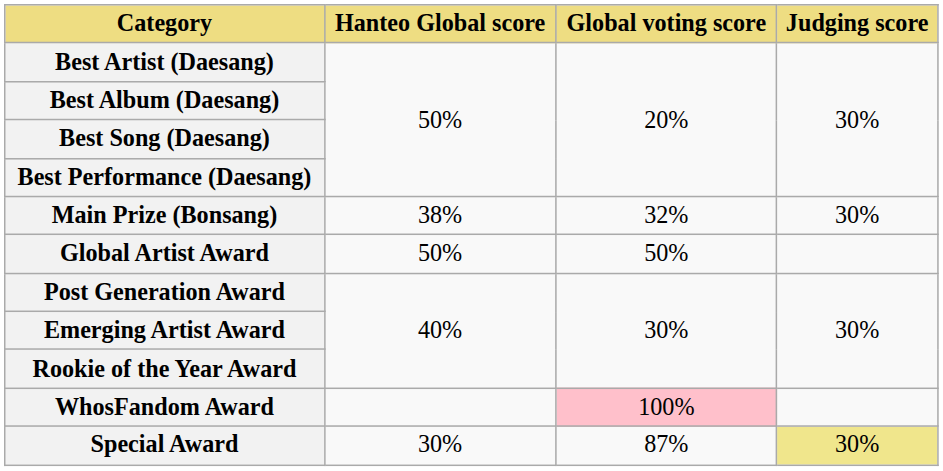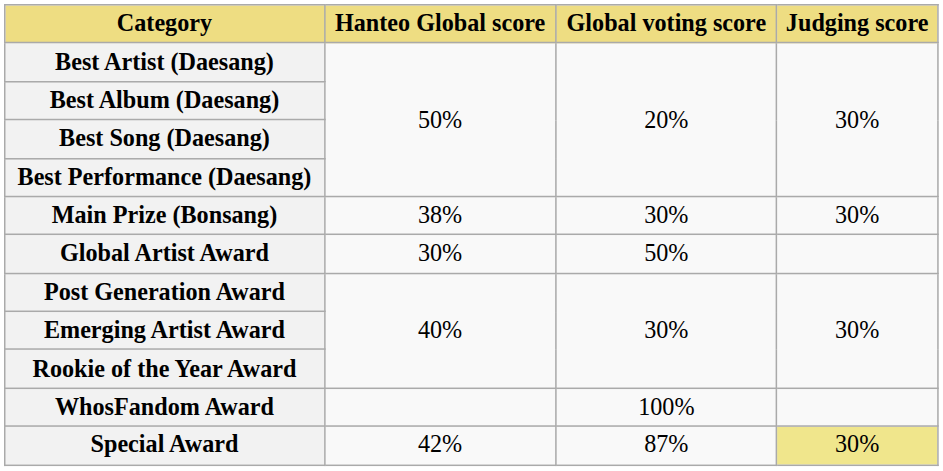 <table class="wikitable" style="text-align:center; width:70%">
 <tr>
 <th scope="col" style="background:#EEDD82">Category</th>
 <th scope="col" style="background:#EEDD82">Hanteo Global score</th>
 <th scope="col" style="background:#EEDD82">Global voting score</th>
 <th scope="col" style="background:#EEDD82">Judging score</th>
 </tr>
 <tr>
 <th scope="col">Best Artist (Daesang)</th>
 <td rowspan="4">50%</td>
 <td rowspan="4">20%</td>
 <td rowspan="4">30%</td>
 </tr>
 <tr>
 <th scope="col">Best Album (Daesang)</th>
 </tr>
 <tr>
 <th scope="col">Best Song (Daesang)</th>
 </tr>
 <tr>
 <th scope="col">Best Performance (Daesang)</th>
 </tr>
 <tr>
 <th scope="col">Main Prize (Bonsang)</th>
 <td>38%</td>
-<td>32%</td>
+<td>30%</td>
 <td>30%</td>
 </tr>
 <tr>
 <th scope="col">Global Artist Award</th>
-<td>50%</td>
+<td>30%</td>
 <td>50%</td>
 <td></td>
 </tr>
 <tr>
 <th scope="col">Post Generation Award</th>
 <td rowspan="3">40%</td>
 <td rowspan="3">30%</td>
 <td rowspan="3">30%</td>
 </tr>
 <tr>
 <th scope="col">Emerging Artist Award</th>
 </tr>
 <tr>
 <th scope="col">Rookie of the Year Award</th>
 </tr>
 <tr>
 <th scope="col">WhosFandom Award</th>
 <td></td>
-<td style="background: pink;">100%</td>
+<td>100%</td>
 <td></td>
 </tr>
 <tr>
 <th scope="col">Special Award</th>
-<td>30%</td>
+<td>42%</td>
 <td>87%</td>
 <td style="background: khaki;">30%</td>
 </tr>
 </table>
